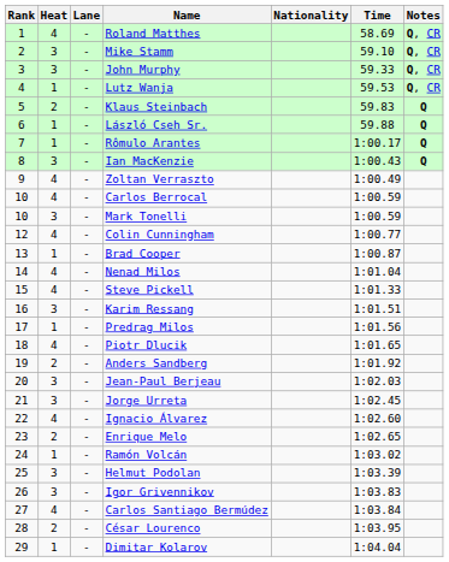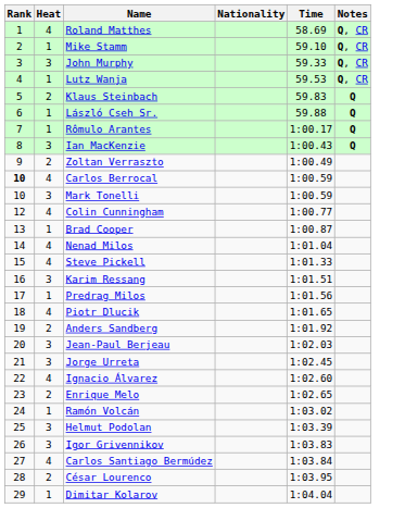 <table class="wikitable sortable" style="text-align:center">
 <tr>
 <th>Rank</th>
 <th>Heat</th>
-<th>Lane</th>
 <th>Name</th>
 <th>Nationality</th>
 <th>Time</th>
 <th>Notes</th>
 </tr>
 <tr bgcolor=ccffcc>
 <td>1</td>
 <td>4</td>
-<td>-</td>
 <td align=left><a href='#'>Roland Matthes</a></td>
 <td align=left></td>
 <td>58.69</td>
 <td><strong>Q</strong>, <a href='#'>CR</a></td>
 </tr>
 <tr bgcolor=ccffcc>
 <td>2</td>
-<td>3</td>
-<td>-</td>
+<td>1</td>
 <td align=left><a href='#'>Mike Stamm</a></td>
 <td align=left></td>
 <td>59.10</td>
 <td><strong>Q</strong>, <a href='#'>CR</a></td>
 </tr>
 <tr bgcolor=ccffcc>
 <td>3</td>
 <td>3</td>
-<td>-</td>
 <td align=left><a href='#'>John Murphy</a></td>
 <td align=left></td>
 <td>59.33</td>
 <td><strong>Q</strong>, <a href='#'>CR</a></td>
 </tr>
 <tr bgcolor=ccffcc>
 <td>4</td>
 <td>1</td>
-<td>-</td>
 <td align=left><a href='#'>Lutz Wanja</a></td>
 <td align=left></td>
 <td>59.53</td>
 <td><strong>Q</strong>, <a href='#'>CR</a></td>
 </tr>
 <tr bgcolor=ccffcc>
 <td>5</td>
 <td>2</td>
-<td>-</td>
 <td align=left><a href='#'>Klaus Steinbach</a></td>
 <td align=left></td>
 <td>59.83</td>
 <td><strong>Q</strong></td>
 </tr>
 <tr bgcolor=ccffcc>
 <td>6</td>
 <td>1</td>
-<td>-</td>
 <td align=left><a href='#'>László Cseh Sr.</a></td>
 <td align=left></td>
 <td>59.88</td>
 <td><strong>Q</strong></td>
 </tr>
 <tr bgcolor=ccffcc>
 <td>7</td>
 <td>1</td>
-<td>-</td>
 <td align=left><a href='#'>Rômulo Arantes</a></td>
 <td align=left></td>
 <td>1:00.17</td>
 <td><strong>Q</strong></td>
 </tr>
 <tr bgcolor=ccffcc>
 <td>8</td>
 <td>3</td>
-<td>-</td>
 <td align=left><a href='#'>Ian MacKenzie</a></td>
 <td align=left></td>
 <td>1:00.43</td>
 <td><strong>Q</strong></td>
 </tr>
 <tr>
 <td>9</td>
-<td>4</td>
-<td>-</td>
+<td>2</td>
 <td align=left><a href='#'>Zoltan Verraszto</a></td>
 <td align=left></td>
 <td>1:00.49</td>
 <td></td>
 </tr>
 <tr>
-<td>10</td>
+<td><strong>10</strong></td>
 <td>4</td>
-<td>-</td>
 <td align=left><a href='#'>Carlos Berrocal</a></td>
 <td align=left></td>
 <td>1:00.59</td>
 <td></td>
 </tr>
 <tr>
 <td>10</td>
 <td>3</td>
-<td>-</td>
 <td align=left><a href='#'>Mark Tonelli</a></td>
 <td align=left></td>
 <td>1:00.59</td>
 <td></td>
 </tr>
 <tr>
 <td>12</td>
 <td>4</td>
-<td>-</td>
 <td align=left><a href='#'>Colin Cunningham</a></td>
 <td align=left></td>
 <td>1:00.77</td>
 <td></td>
 </tr>
 <tr>
 <td>13</td>
 <td>1</td>
-<td>-</td>
 <td align=left><a href='#'>Brad Cooper</a></td>
 <td align=left></td>
 <td>1:00.87</td>
 <td></td>
 </tr>
 <tr>
 <td>14</td>
 <td>4</td>
-<td>-</td>
 <td align=left><a href='#'>Nenad Milos</a></td>
 <td align=left></td>
 <td>1:01.04</td>
 <td></td>
 </tr>
 <tr>
 <td>15</td>
 <td>4</td>
-<td>-</td>
 <td align=left><a href='#'>Steve Pickell</a></td>
 <td align=left></td>
 <td>1:01.33</td>
 <td></td>
 </tr>
 <tr>
 <td>16</td>
 <td>3</td>
-<td>-</td>
 <td align=left><a href='#'>Karim Ressang</a></td>
 <td align=left></td>
 <td>1:01.51</td>
 <td></td>
 </tr>
 <tr>
 <td>17</td>
 <td>1</td>
-<td>-</td>
 <td align=left><a href='#'>Predrag Milos</a></td>
 <td align=left></td>
 <td>1:01.56</td>
 <td></td>
 </tr>
 <tr>
 <td>18</td>
 <td>4</td>
-<td>-</td>
 <td align=left><a href='#'>Piotr Dlucik</a></td>
 <td align=left></td>
 <td>1:01.65</td>
 <td></td>
 </tr>
 <tr>
 <td>19</td>
 <td>2</td>
-<td>-</td>
 <td align=left><a href='#'>Anders Sandberg</a></td>
 <td align=left></td>
 <td>1:01.92</td>
 <td></td>
 </tr>
 <tr>
 <td>20</td>
 <td>3</td>
-<td>-</td>
 <td align=left><a href='#'>Jean-Paul Berjeau</a></td>
 <td align=left></td>
 <td>1:02.03</td>
 <td></td>
 </tr>
 <tr>
 <td>21</td>
 <td>3</td>
-<td>-</td>
 <td align=left><a href='#'>Jorge Urreta</a></td>
 <td align=left></td>
 <td>1:02.45</td>
 <td></td>
 </tr>
 <tr>
 <td>22</td>
 <td>4</td>
-<td>-</td>
 <td align=left><a href='#'>Ignacio Álvarez</a></td>
 <td align=left></td>
 <td>1:02.60</td>
 <td></td>
 </tr>
 <tr>
 <td>23</td>
 <td>2</td>
-<td>-</td>
 <td align=left><a href='#'>Enrique Melo</a></td>
 <td align=left></td>
 <td>1:02.65</td>
 <td></td>
 </tr>
 <tr>
 <td>24</td>
 <td>1</td>
-<td>-</td>
 <td align=left><a href='#'>Ramón Volcán</a></td>
 <td align=left></td>
 <td>1:03.02</td>
 <td></td>
 </tr>
 <tr>
 <td>25</td>
 <td>3</td>
-<td>-</td>
 <td align=left><a href='#'>Helmut Podolan</a></td>
 <td align=left></td>
 <td>1:03.39</td>
 <td></td>
 </tr>
 <tr>
 <td>26</td>
 <td>3</td>
-<td>-</td>
 <td align=left><a href='#'>Igor Grivennikov</a></td>
 <td align=left></td>
 <td>1:03.83</td>
 <td></td>
 </tr>
 <tr>
 <td>27</td>
 <td>4</td>
-<td>-</td>
 <td align=left><a href='#'>Carlos Santiago Bermúdez</a></td>
 <td align=left></td>
 <td>1:03.84</td>
 <td></td>
 </tr>
 <tr>
 <td>28</td>
 <td>2</td>
-<td>-</td>
 <td align=left><a href='#'>César Lourenco</a></td>
 <td align=left></td>
 <td>1:03.95</td>
 <td></td>
 </tr>
 <tr>
 <td>29</td>
 <td>1</td>
-<td>-</td>
 <td align=left><a href='#'>Dimitar Kolarov</a></td>
 <td align=left></td>
 <td>1:04.04</td>
 <td></td>
 </tr>
 </table>
